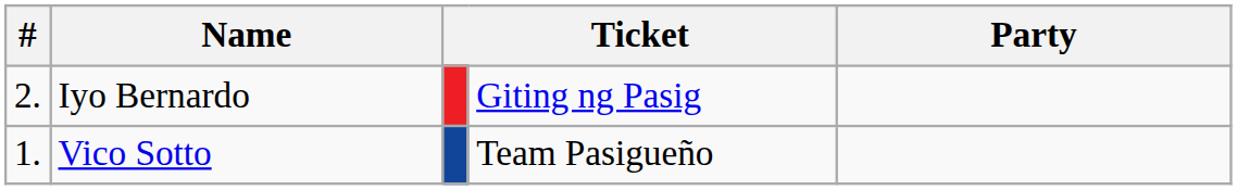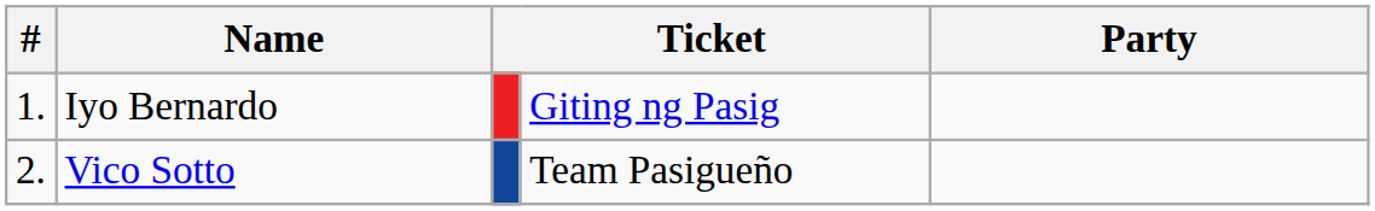 <table class=wikitable style="font-size:90%">
 <tr>
 <th>#</th>
 <th width=150px>Name</th>
 <th colspan=2 width=150px>Ticket</th>
 <th colspan=2 width=150px>Party</th>
 </tr>
 <tr>
-<td>2.</td>
+<td>1.</td>
 <td>Iyo Bernardo</td>
 <td bgcolor=#ed1e24></td>
 <td><a href='#'>Giting ng Pasig</a></td>
 <td></td>
 </tr>
 <tr>
-<td>1.</td>
+<td>2.</td>
 <td><a href='#'>Vico Sotto</a></td>
 <td bgcolor=#114599></td>
 <td>Team Pasigueño</td>
 <td></td>
 </tr>
 </table>
